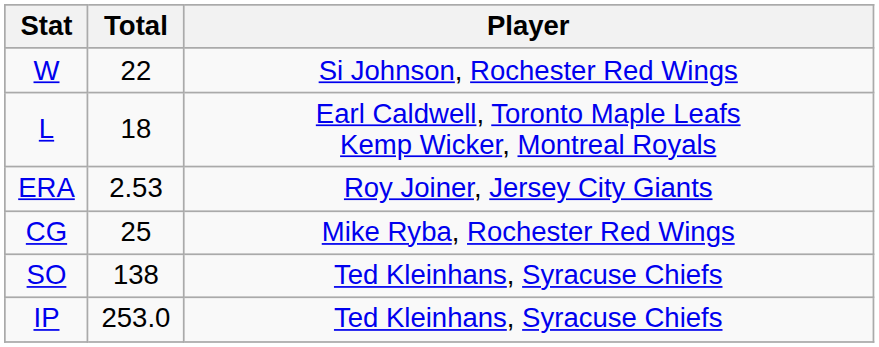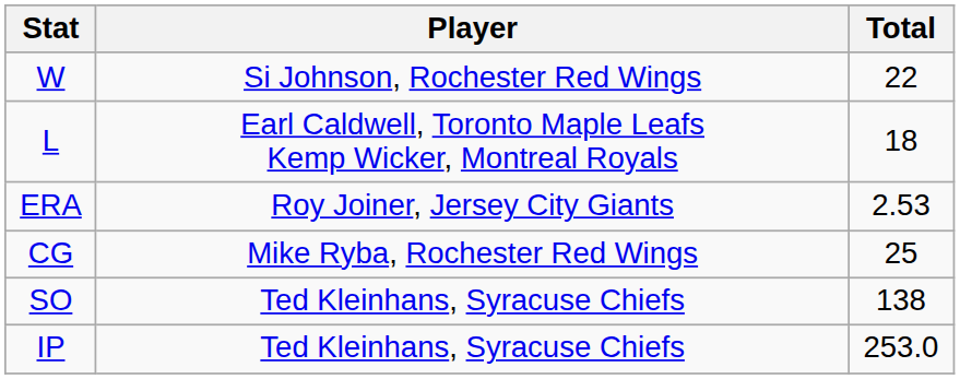 <table class="wikitable" width="40%" style="text-align:center;">
 <tr>
 <th width="5%">Stat</th>
+<th width="60%">Player</th>
 <th width="5%">Total</th>
-<th width="60%">Player</th>
 </tr>
 <tr>
 <td><a href='#'>W</a></td>
+<td><a href='#'>Si Johnson</a>, <a href='#'>Rochester Red Wings</a></td>
 <td>22</td>
-<td><a href='#'>Si Johnson</a>, <a href='#'>Rochester Red Wings</a></td>
 </tr>
 <tr>
 <td><a href='#'>L</a></td>
+<td><a href='#'>Earl Caldwell</a>, <a href='#'>Toronto Maple Leafs</a> <br> <a href='#'>Kemp Wicker</a>, <a href='#'>Montreal Royals</a></td>
 <td>18</td>
-<td><a href='#'>Earl Caldwell</a>, <a href='#'>Toronto Maple Leafs</a> <br> <a href='#'>Kemp Wicker</a>, <a href='#'>Montreal Royals</a></td>
 </tr>
 <tr>
 <td><a href='#'>ERA</a></td>
+<td><a href='#'>Roy Joiner</a>, <a href='#'>Jersey City Giants</a></td>
 <td>2.53</td>
-<td><a href='#'>Roy Joiner</a>, <a href='#'>Jersey City Giants</a></td>
 </tr>
 <tr>
 <td><a href='#'>CG</a></td>
+<td><a href='#'>Mike Ryba</a>, <a href='#'>Rochester Red Wings</a></td>
 <td>25</td>
-<td><a href='#'>Mike Ryba</a>, <a href='#'>Rochester Red Wings</a></td>
 </tr>
 <tr>
 <td><a href='#'>SO</a></td>
+<td><a href='#'>Ted Kleinhans</a>, <a href='#'>Syracuse Chiefs</a></td>
 <td>138</td>
-<td><a href='#'>Ted Kleinhans</a>, <a href='#'>Syracuse Chiefs</a></td>
 </tr>
 <tr>
 <td><a href='#'>IP</a></td>
+<td><a href='#'>Ted Kleinhans</a>, <a href='#'>Syracuse Chiefs</a></td>
 <td>253.0</td>
-<td><a href='#'>Ted Kleinhans</a>, <a href='#'>Syracuse Chiefs</a></td>
 </tr>
 </table>
